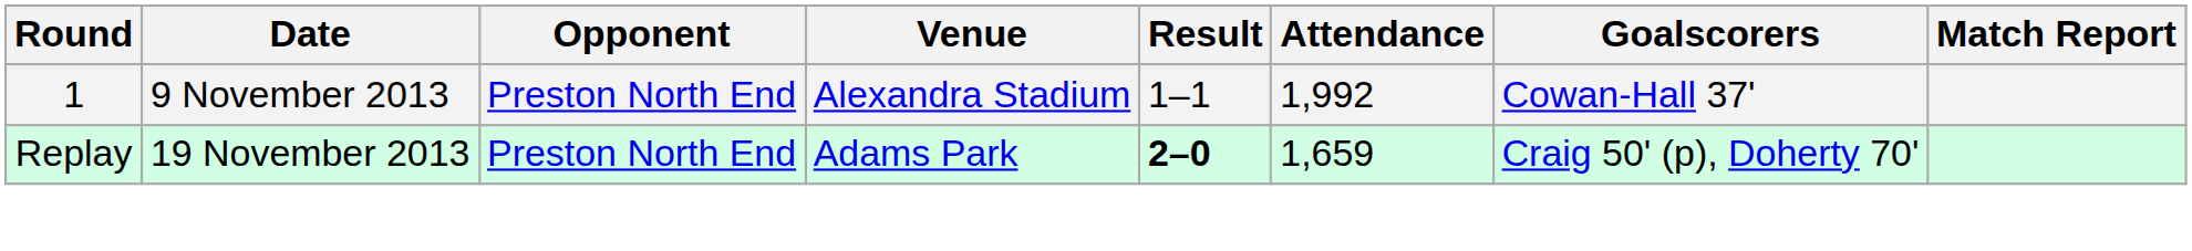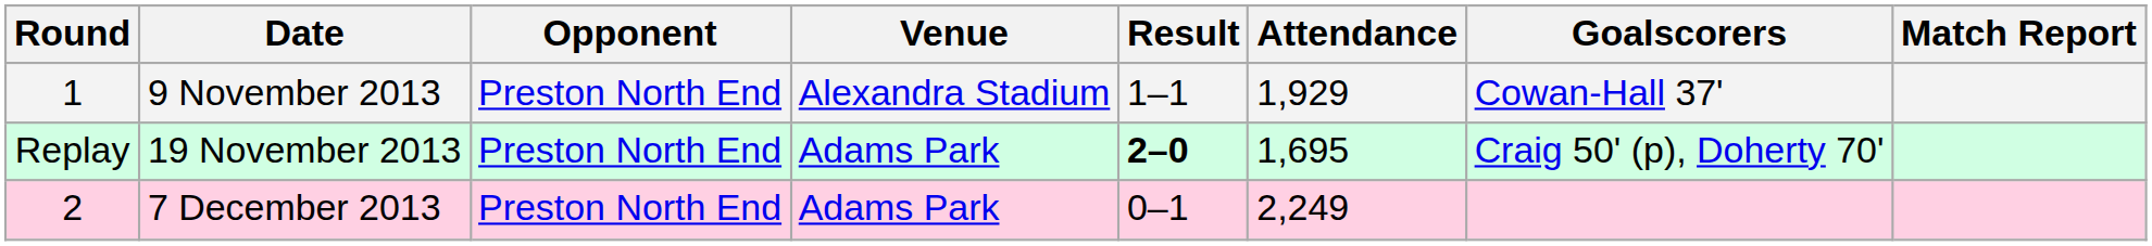 <table class="wikitable">
 <tr>
 <th>Round</th>
 <th>Date</th>
 <th>Opponent</th>
 <th>Venue</th>
 <th>Result</th>
 <th>Attendance</th>
 <th>Goalscorers</th>
 <th>Match Report</th>
 </tr>
 <tr style="background:#f3f3f3;">
 <td style="text-align:center;">1</td>
 <td>9 November 2013</td>
 <td><a href='#'>Preston North End</a></td>
 <td><a href='#'>Alexandra Stadium</a></td>
 <td>1–1</td>
-<td>1,992</td>
+<td>1,929</td>
 <td><a href='#'>Cowan-Hall</a> 37'</td>
 <td></td>
 </tr>
 <tr style="background:#d0ffe3;">
 <td style="text-align:center;">Replay</td>
 <td>19 November 2013</td>
 <td><a href='#'>Preston North End</a></td>
 <td><a href='#'>Adams Park</a></td>
 <td><strong>2–0</strong></td>
-<td>1,659</td>
+<td>1,695</td>
 <td><a href='#'>Craig</a> 50' (p), <a href='#'>Doherty</a> 70'</td>
 <td></td>
 </tr>
+<tr style="background:#ffd0e3;">
+<td style="text-align:center;">2</td>
+<td>7 December 2013</td>
+<td><a href='#'>Preston North End</a></td>
+<td><a href='#'>Adams Park</a></td>
+<td>0–1</td>
+<td>2,249</td>
+<td></td>
+<td></td>
+</tr>
 </table>
